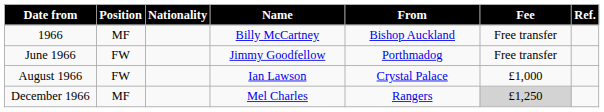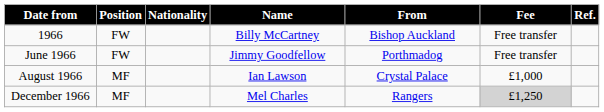 <table class="wikitable" style="text-align:center; font-size:90%; ">
 <tr>
 <th style="background:#000000; color:white; width:100px;">Date from</th>
 <th style="background:#000000; color:white; width:50px;">Position</th>
 <th style="background:#000000; color:white; width:50px;">Nationality</th>
 <th style="background:#000000; color:white; width:150px;">Name</th>
 <th style="background:#000000; color:white; width:150px;">From</th>
 <th style="background:#000000; color:white; width:100px;">Fee</th>
 <th style="background:#000000; color:white; width:25px;">Ref.</th>
 </tr>
 <tr>
 <td>1966</td>
-<td>MF</td>
+<td>FW</td>
 <td></td>
 <td><a href='#'>Billy McCartney</a></td>
 <td><a href='#'>Bishop Auckland</a></td>
 <td>Free transfer</td>
 <td></td>
 </tr>
 <tr>
 <td>June 1966</td>
 <td>FW</td>
 <td></td>
 <td><a href='#'>Jimmy Goodfellow</a></td>
 <td> <a href='#'>Porthmadog</a></td>
 <td>Free transfer</td>
 <td></td>
 </tr>
 <tr>
 <td>August 1966</td>
-<td>FW</td>
+<td>MF</td>
 <td></td>
 <td><a href='#'>Ian Lawson</a></td>
 <td><a href='#'>Crystal Palace</a></td>
 <td>£1,000</td>
 <td></td>
 </tr>
 <tr>
 <td>December 1966</td>
 <td>MF</td>
 <td></td>
 <td><a href='#'>Mel Charles</a></td>
 <td><a href='#'>Rangers</a></td>
 <td style="background: lightgrey;">£1,250</td>
 <td></td>
 </tr>
 </table>
